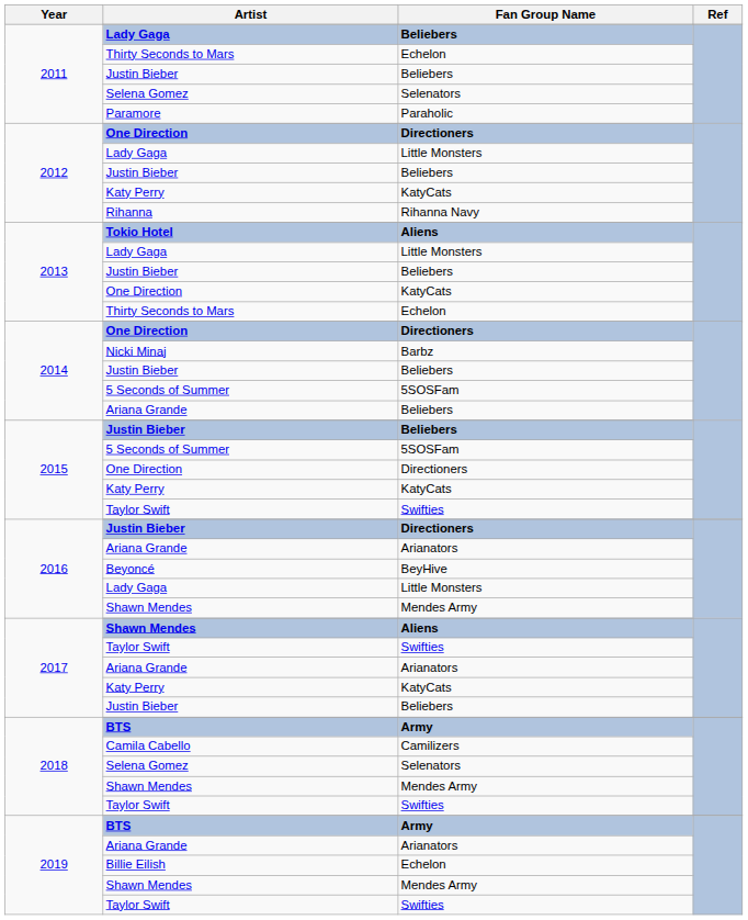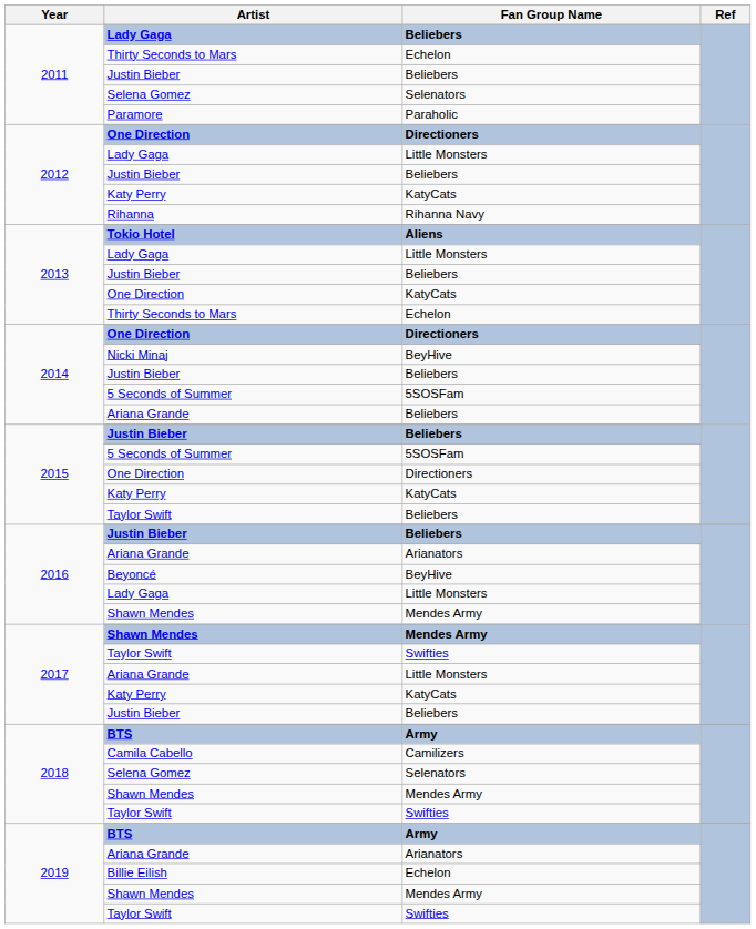 <table class="wikitable" style="width:75%;">
 <tr style="background:#bebebe;">
 <th style="width:10%;">Year</th>
 <th style="width:30%;">Artist</th>
 <th style="width:30%;">Fan Group Name</th>
 <th style="width:5%;">Ref</th>
 </tr>
 <tr>
 <td rowspan="6" align="center"><a href='#'>2011</a></td>
 </tr>
 <tr style="background:#B0C4DE">
 <td><strong><a href='#'>Lady Gaga</a></strong></td>
 <td><strong>Beliebers</strong></td>
 <td rowspan="6" align="center"></td>
 </tr>
 <tr>
 <td><a href='#'>Thirty Seconds to Mars</a></td>
 <td>Echelon</td>
 </tr>
 <tr>
 <td><a href='#'>Justin Bieber</a></td>
 <td>Beliebers</td>
 </tr>
 <tr>
 <td><a href='#'>Selena Gomez</a></td>
 <td>Selenators</td>
 </tr>
 <tr>
 <td><a href='#'>Paramore</a></td>
 <td>Paraholic</td>
 </tr>
 <tr>
 <td rowspan="6" align="center"><a href='#'>2012</a></td>
 </tr>
 <tr style="background:#B0C4DE">
 <td><strong><a href='#'>One Direction</a></strong></td>
 <td><strong>Directioners</strong></td>
 <td rowspan="6" align="center"></td>
 </tr>
 <tr>
 <td><a href='#'>Lady Gaga</a></td>
 <td>Little Monsters</td>
 </tr>
 <tr>
 <td><a href='#'>Justin Bieber</a></td>
 <td>Beliebers</td>
 </tr>
 <tr>
 <td><a href='#'>Katy Perry</a></td>
 <td>KatyCats</td>
 </tr>
 <tr>
 <td><a href='#'>Rihanna</a></td>
 <td>Rihanna Navy</td>
 </tr>
 <tr>
 <td rowspan="6" align="center"><a href='#'>2013</a></td>
 </tr>
 <tr style="background:#B0C4DE">
 <td><strong><a href='#'>Tokio Hotel</a></strong></td>
 <td><strong>Aliens</strong></td>
 <td rowspan="6" align="center"></td>
 </tr>
 <tr>
 <td><a href='#'>Lady Gaga</a></td>
 <td>Little Monsters</td>
 </tr>
 <tr>
 <td><a href='#'>Justin Bieber</a></td>
 <td>Beliebers</td>
 </tr>
 <tr>
 <td><a href='#'>One Direction</a></td>
 <td>KatyCats</td>
 </tr>
 <tr>
 <td><a href='#'>Thirty Seconds to Mars</a></td>
 <td>Echelon</td>
 </tr>
 <tr>
 <td rowspan="6" align="center"><a href='#'>2014</a></td>
 </tr>
 <tr style="background:#B0C4DE">
 <td><strong><a href='#'>One Direction</a></strong></td>
 <td><strong>Directioners</strong></td>
 <td rowspan="6" align="center"></td>
 </tr>
 <tr>
 <td><a href='#'>Nicki Minaj</a></td>
-<td>Barbz</td>
+<td>BeyHive</td>
 </tr>
 <tr>
 <td><a href='#'>Justin Bieber</a></td>
 <td>Beliebers</td>
 </tr>
 <tr>
 <td><a href='#'>5 Seconds of Summer</a></td>
 <td>5SOSFam</td>
 </tr>
 <tr>
 <td><a href='#'>Ariana Grande</a></td>
 <td>Beliebers</td>
 </tr>
 <tr>
 <td rowspan="6" align="center"><a href='#'>2015</a></td>
 </tr>
 <tr style="background:#B0C4DE">
 <td><strong><a href='#'>Justin Bieber</a></strong></td>
 <td><strong>Beliebers</strong></td>
 <td rowspan="5" align="center"></td>
 </tr>
 <tr>
 <td><a href='#'>5 Seconds of Summer</a></td>
 <td>5SOSFam</td>
 </tr>
 <tr>
 <td><a href='#'>One Direction</a></td>
 <td>Directioners</td>
 </tr>
 <tr>
 <td><a href='#'>Katy Perry</a></td>
 <td>KatyCats</td>
 </tr>
 <tr>
 <td><a href='#'>Taylor Swift</a></td>
-<td><a href='#'>Swifties</a></td>
+<td>Beliebers</td>
 </tr>
 <tr>
 <td rowspan="6" align="center"><a href='#'>2016</a></td>
 </tr>
 <tr style="background:#B0C4DE">
 <td><strong><a href='#'>Justin Bieber</a></strong></td>
-<td><strong>Directioners</strong></td>
+<td><strong>Beliebers</strong></td>
 <td rowspan="6" align="center"></td>
 </tr>
 <tr>
 <td><a href='#'>Ariana Grande</a></td>
 <td>Arianators</td>
 </tr>
 <tr>
 <td><a href='#'>Beyoncé</a></td>
 <td>BeyHive</td>
 </tr>
 <tr>
 <td><a href='#'>Lady Gaga</a></td>
 <td>Little Monsters</td>
 </tr>
 <tr>
 <td><a href='#'>Shawn Mendes</a></td>
 <td>Mendes Army</td>
 </tr>
 <tr>
 <td rowspan="6" align="center"><a href='#'>2017</a></td>
 </tr>
 <tr style="background:#B0C4DE">
 <td><strong><a href='#'>Shawn Mendes</a></strong></td>
-<td><strong>Aliens</strong></td>
+<td><strong>Mendes Army</strong></td>
 <td rowspan="5" align="center"></td>
 </tr>
 <tr>
 <td><a href='#'>Taylor Swift</a></td>
 <td><a href='#'>Swifties</a></td>
 </tr>
 <tr>
 <td><a href='#'>Ariana Grande</a></td>
-<td>Arianators</td>
+<td>Little Monsters</td>
 </tr>
 <tr>
 <td><a href='#'>Katy Perry</a></td>
 <td>KatyCats</td>
 </tr>
 <tr>
 <td><a href='#'>Justin Bieber</a></td>
 <td>Beliebers</td>
 </tr>
 <tr>
 <td rowspan="6" align="center"><a href='#'>2018</a></td>
 </tr>
 <tr style="background:#B0C4DE">
 <td><strong><a href='#'>BTS</a></strong></td>
 <td><strong>Army</strong></td>
 <td rowspan="5" align="center"></td>
 </tr>
 <tr>
 <td><a href='#'>Camila Cabello</a></td>
 <td>Camilizers</td>
 </tr>
 <tr>
 <td><a href='#'>Selena Gomez</a></td>
 <td>Selenators</td>
 </tr>
 <tr>
 <td><a href='#'>Shawn Mendes</a></td>
 <td>Mendes Army</td>
 </tr>
 <tr>
 <td><a href='#'>Taylor Swift</a></td>
 <td><a href='#'>Swifties</a></td>
 </tr>
 <tr>
 <td rowspan="6" align="center"><a href='#'>2019</a></td>
 </tr>
 <tr style="background:#B0C4DE" |>
 <td><strong><a href='#'>BTS</a></strong></td>
 <td><strong>Army</strong></td>
 <td rowspan="6" align="center"></td>
 </tr>
 <tr>
 <td><a href='#'>Ariana Grande</a></td>
 <td>Arianators</td>
 </tr>
 <tr>
 <td><a href='#'>Billie Eilish</a></td>
 <td>Echelon</td>
 </tr>
 <tr>
 <td><a href='#'>Shawn Mendes</a></td>
 <td>Mendes Army</td>
 </tr>
 <tr>
 <td><a href='#'>Taylor Swift</a></td>
 <td><a href='#'>Swifties</a></td>
 </tr>
 </table>
